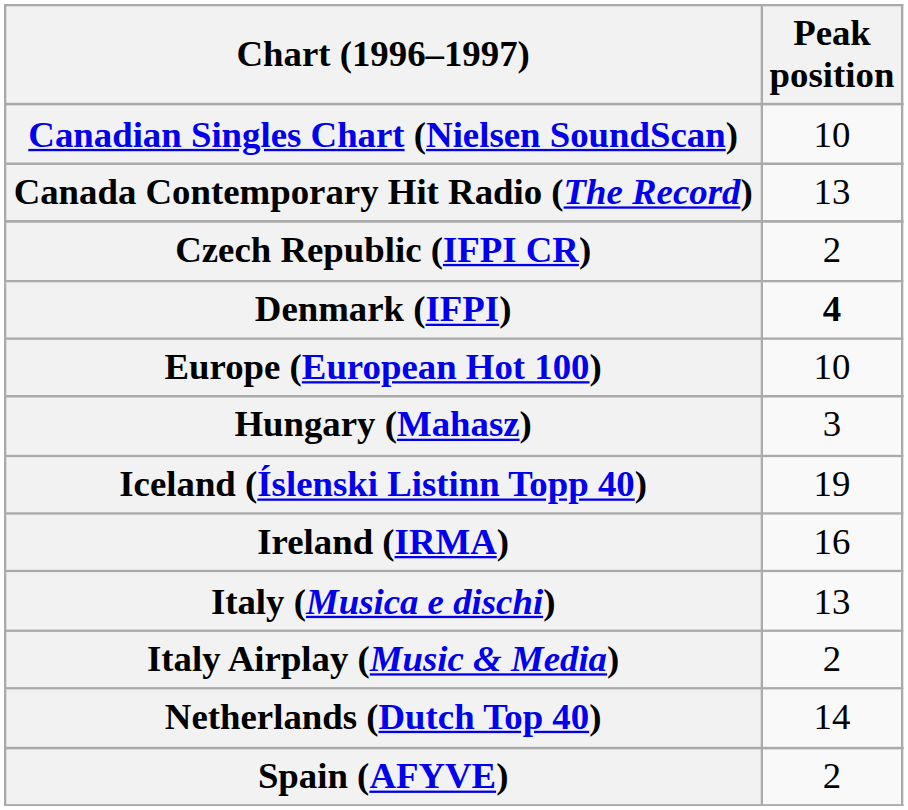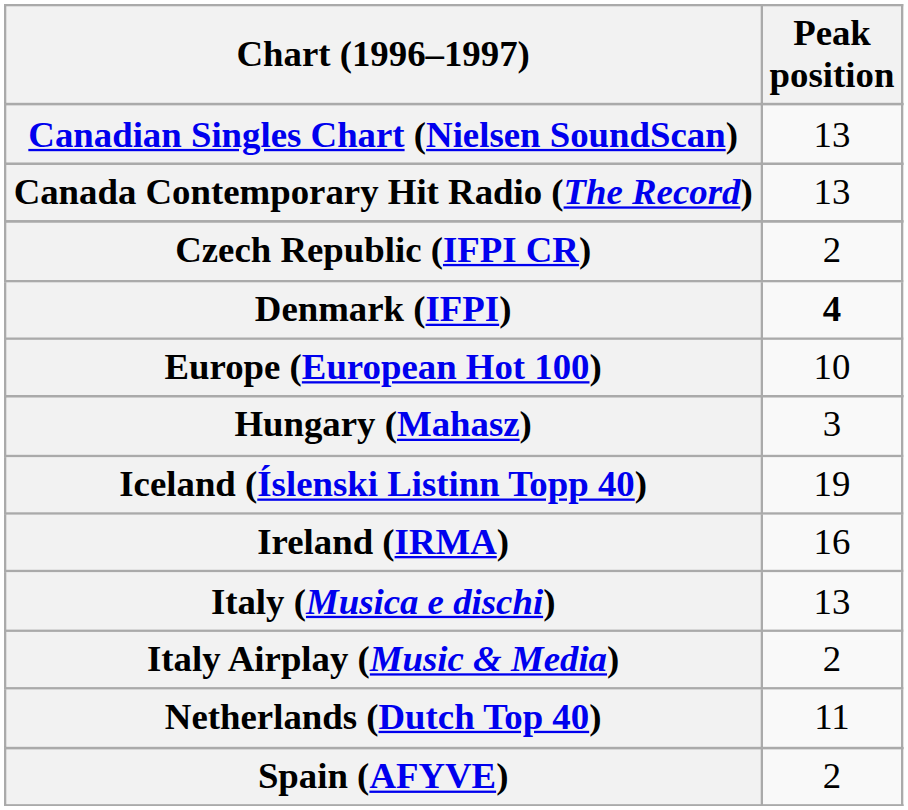 <table class="wikitable plainrowheaders sortable" style="text-align:center;">
 <tr>
 <th scope="col">Chart (1996–1997)</th>
 <th scope="col">Peak<br>position</th>
 </tr>
 <tr>
 </tr>
 <tr>
 </tr>
 <tr>
 </tr>
 <tr>
 </tr>
 <tr>
 <th scope="row"><a href='#'>Canadian Singles Chart</a> (<a href='#'>Nielsen SoundScan</a>)</th>
-<td style="text-align:center;">10</td>
+<td style="text-align:center;">13</td>
 </tr>
 <tr>
 </tr>
 <tr>
 <th scope="row">Canada Contemporary Hit Radio (<a href='#'><em>The Record</em></a>)</th>
 <td style="text-align:center;">13</td>
 </tr>
 <tr>
 </tr>
 <tr>
 </tr>
 <tr>
 <th scope="row">Czech Republic (<a href='#'>IFPI CR</a>)</th>
 <td style="text-align:center;">2</td>
 </tr>
 <tr>
 <th scope="row">Denmark (<a href='#'>IFPI</a>)</th>
 <td style="text-align:center;"><strong>4</strong></td>
 </tr>
 <tr>
 <th scope="row">Europe (<a href='#'>European Hot 100</a>)</th>
 <td style="text-align:center;">10</td>
 </tr>
 <tr>
 </tr>
 <tr>
 </tr>
 <tr>
 </tr>
 <tr>
 <th scope="row">Hungary (<a href='#'>Mahasz</a>)</th>
 <td style="text-align:center;">3</td>
 </tr>
 <tr>
 <th scope="row">Iceland (<a href='#'>Íslenski Listinn Topp 40</a>)</th>
 <td style="text-align:center;">19</td>
 </tr>
 <tr>
 <th scope="row">Ireland (<a href='#'>IRMA</a>)</th>
 <td style="text-align:center;">16</td>
 </tr>
 <tr>
 <th scope="row">Italy (<em><a href='#'>Musica e dischi</a></em>)</th>
 <td style="text-align:center;">13</td>
 </tr>
 <tr>
 <th scope="row">Italy Airplay (<em><a href='#'>Music & Media</a></em>)</th>
 <td>2</td>
 </tr>
 <tr>
 <th scope="row">Netherlands (<a href='#'>Dutch Top 40</a>)</th>
-<td style="text-align:center;">14</td>
+<td style="text-align:center;">11</td>
 </tr>
 <tr>
 </tr>
 <tr>
 </tr>
 <tr>
 </tr>
 <tr>
 <th scope="row">Spain (<a href='#'>AFYVE</a>)</th>
 <td style="text-align:center;">2</td>
 </tr>
 <tr>
 </tr>
 <tr>
 </tr>
 <tr>
 </tr>
 <tr>
 </tr>
 <tr>
 </tr>
 <tr>
 </tr>
 <tr>
 </tr>
 <tr>
 </tr>
 <tr>
 </tr>
 <tr>
 </tr>
 </table>
